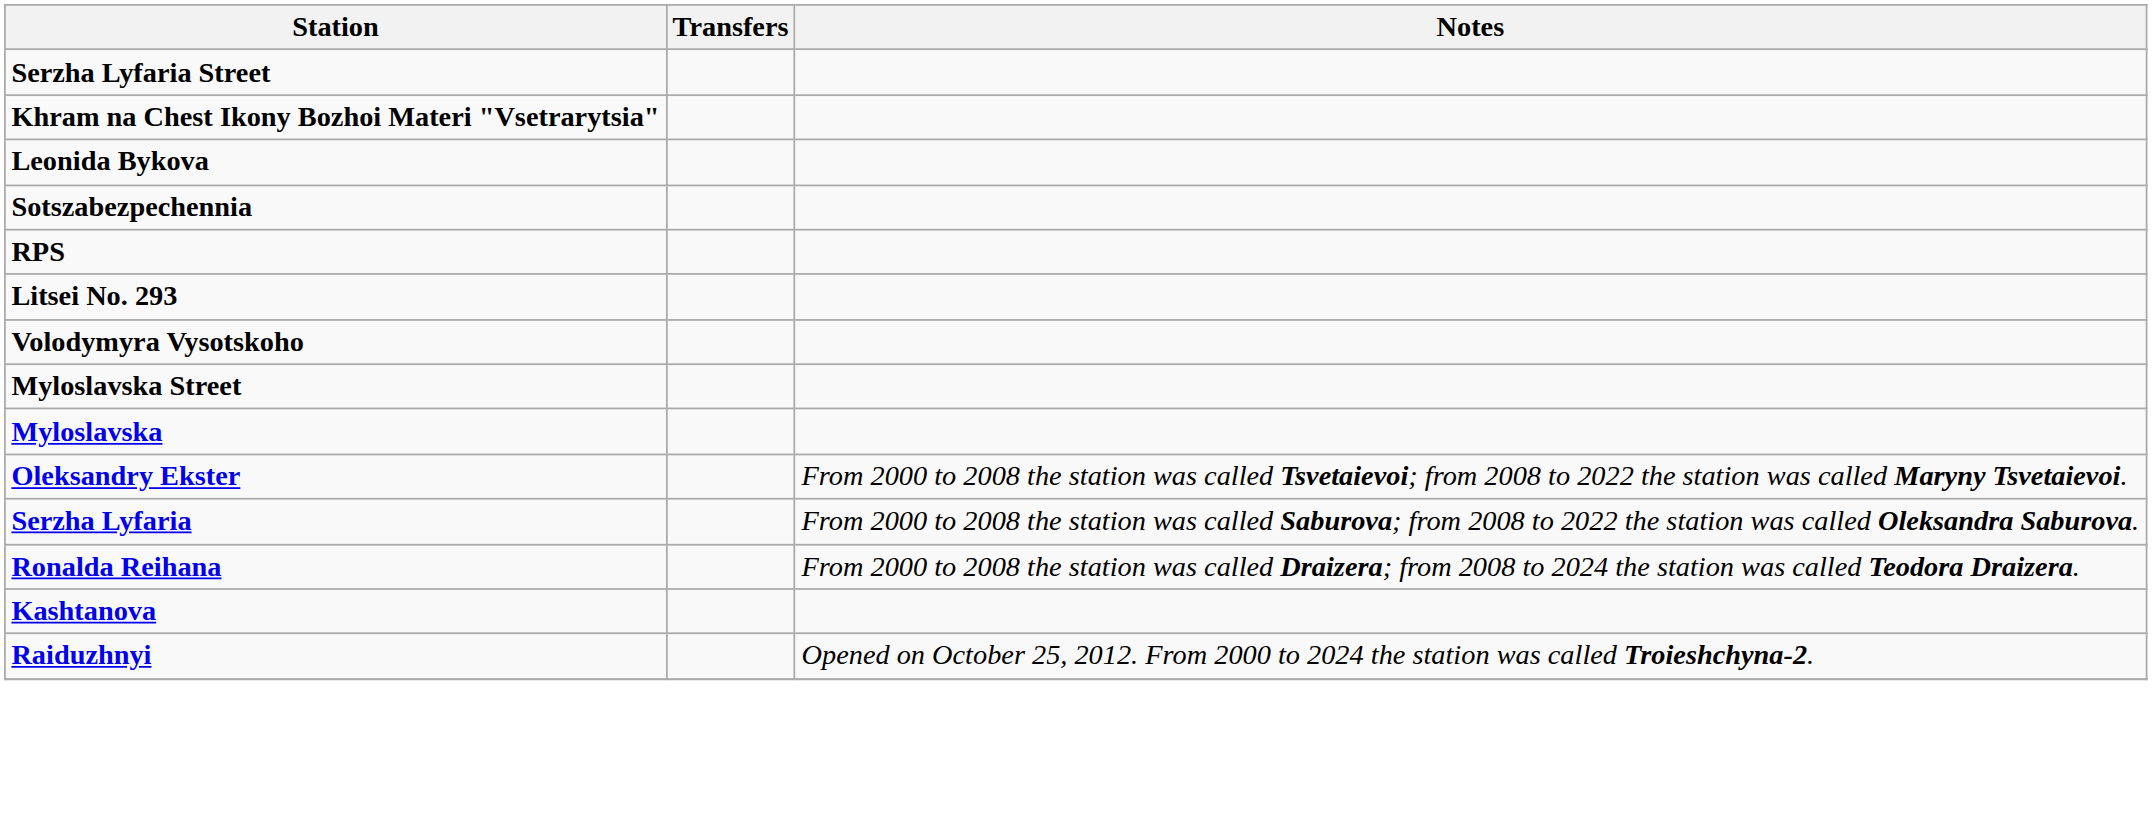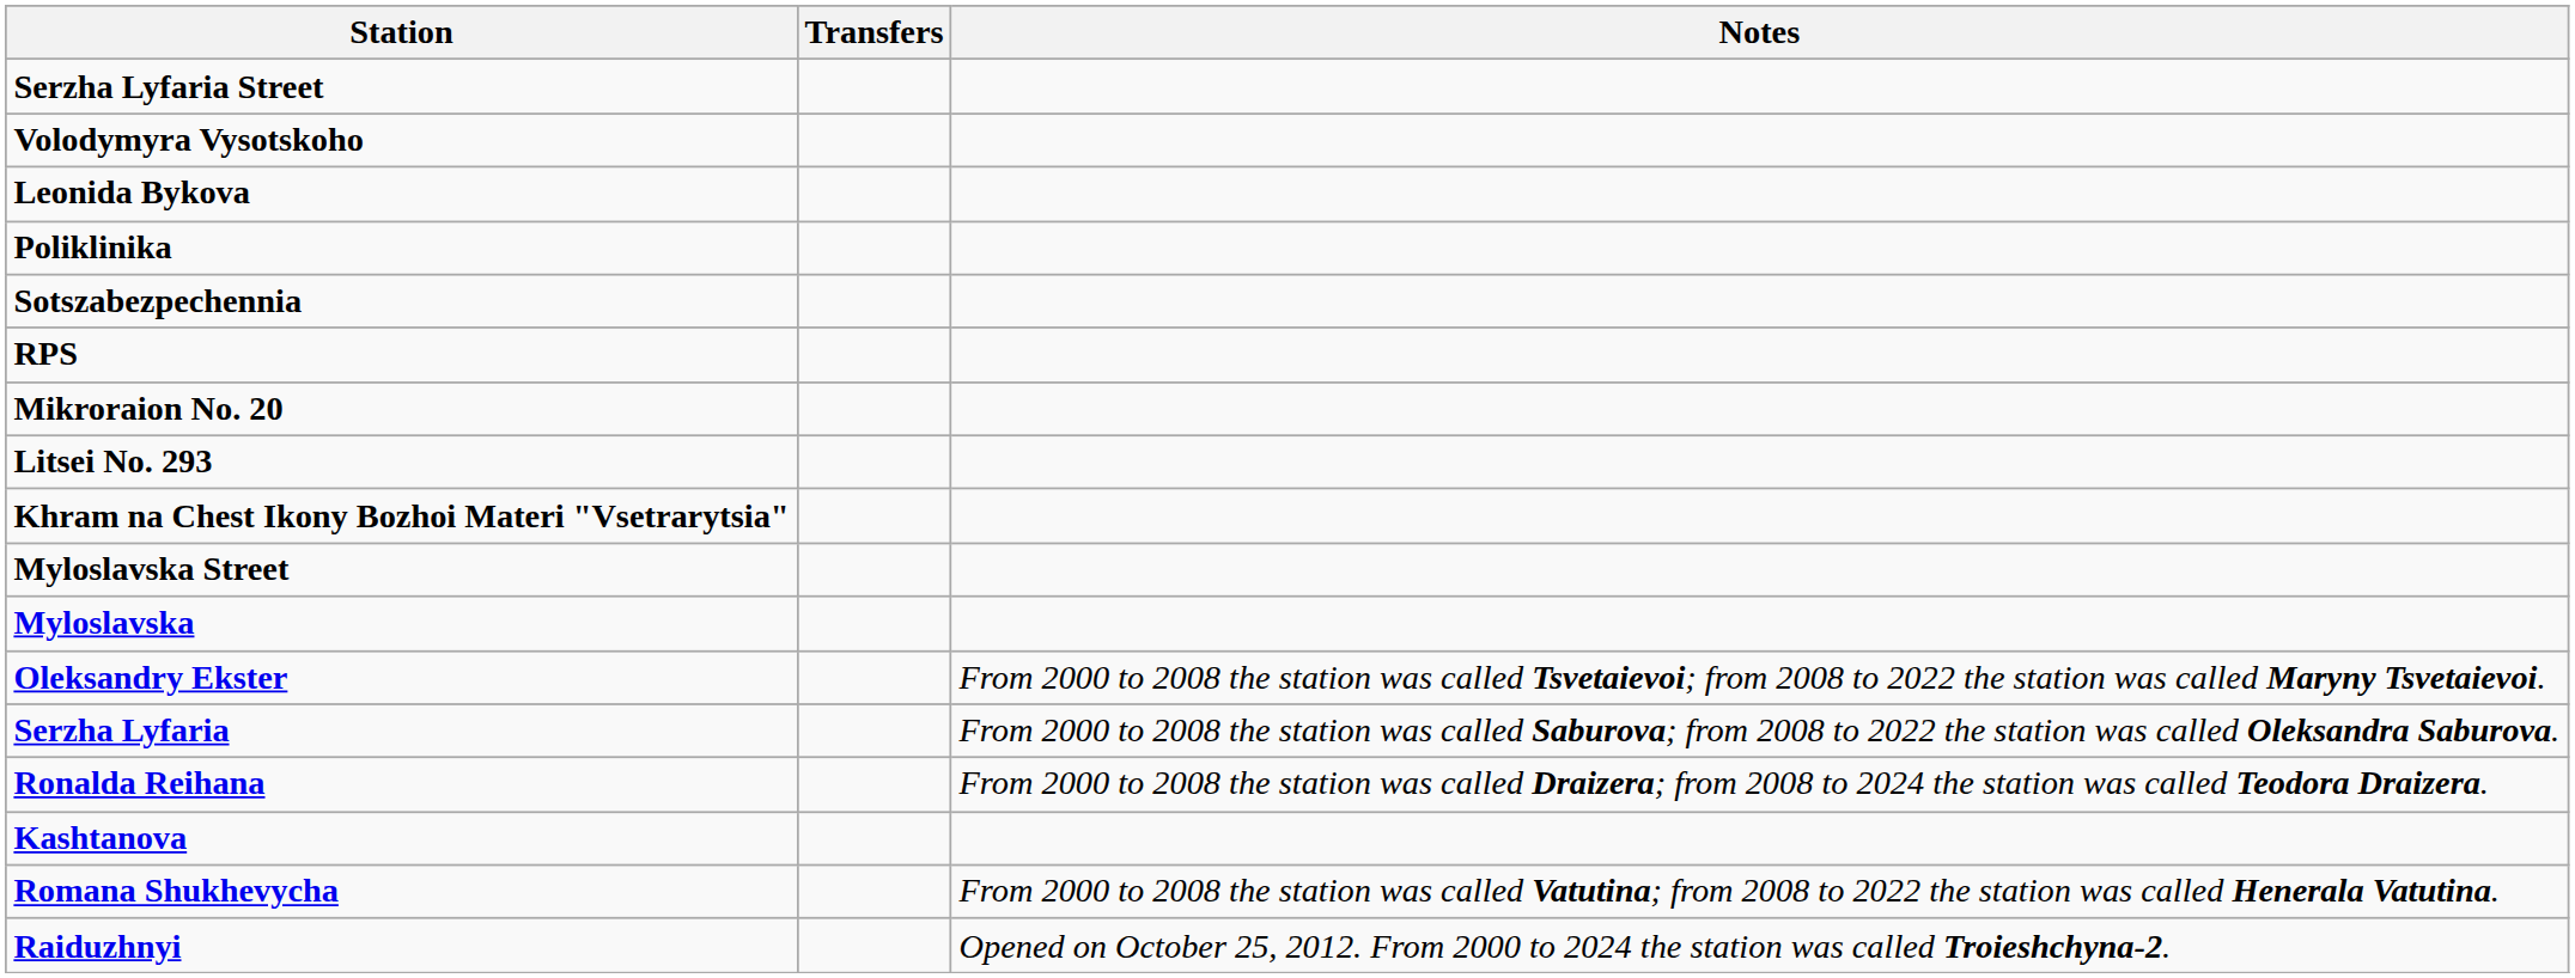 <table class="wikitable">
 <tr>
 <th>Station</th>
 <th>Transfers</th>
 <th>Notes</th>
 </tr>
 <tr>
 <td><strong>Serzha Lyfaria Street</strong></td>
 <td></td>
 <td></td>
 </tr>
 <tr>
-<td><strong>Khram na Chest Ikony Bozhoi Materi "Vsetrarytsia"</strong></td>
+<td><strong>Volodymyra Vysotskoho</strong></td>
 <td></td>
 <td></td>
 </tr>
 <tr>
 <td><strong>Leonida Bykova</strong></td>
+<td></td>
+<td></td>
+</tr>
+<tr>
+<td><strong>Poliklinika</strong></td>
 <td></td>
 <td></td>
 </tr>
 <tr>
 <td><strong>Sotszabezpechennia</strong></td>
 <td></td>
 <td></td>
 </tr>
 <tr>
 <td><strong>RPS</strong></td>
 <td></td>
 <td></td>
 </tr>
 <tr>
+<td><strong>Mikroraion No. 20</strong></td>
+<td></td>
+<td></td>
+</tr>
+<tr>
 <td><strong>Litsei No. 293</strong></td>
 <td></td>
 <td></td>
 </tr>
 <tr>
-<td><strong>Volodymyra Vysotskoho</strong></td>
+<td><strong>Khram na Chest Ikony Bozhoi Materi "Vsetrarytsia"</strong></td>
 <td></td>
 <td></td>
 </tr>
 <tr>
 <td><strong>Myloslavska Street</strong></td>
 <td></td>
 <td></td>
 </tr>
 <tr>
 <td><strong><a href='#'>Myloslavska</a></strong></td>
 <td> </td>
 <td></td>
 </tr>
 <tr>
 <td><strong><a href='#'>Oleksandry Ekster</a></strong></td>
 <td> </td>
 <td><em>From 2000 to 2008 the station was called <strong>Tsvetaievoi</strong>; from 2008 to 2022 the station was called <strong>Maryny Tsvetaievoi</strong>.</em></td>
 </tr>
 <tr>
 <td><strong><a href='#'>Serzha Lyfaria</a></strong></td>
 <td> </td>
 <td><em>From 2000 to 2008 the station was called <strong>Saburova</strong>; from 2008 to 2022 the station was called <strong>Oleksandra Saburova</strong>.</em></td>
 </tr>
 <tr>
 <td><strong><a href='#'>Ronalda Reihana</a></strong></td>
 <td> </td>
 <td><em>From 2000 to 2008 the station was called <strong>Draizera</strong>; from 2008 to 2024 the station was called <strong>Teodora Draizera</strong>.</em></td>
 </tr>
 <tr>
 <td><strong><a href='#'>Kashtanova</a></strong></td>
 <td> </td>
 <td></td>
 </tr>
 <tr>
+<td><strong><a href='#'>Romana Shukhevycha</a></strong></td>
+<td> </td>
+<td><em>From 2000 to 2008 the station was called <strong>Vatutina</strong>; from 2008 to 2022 the station was called <strong>Henerala Vatutina</strong>.</em></td>
+</tr>
+<tr>
 <td><strong><a href='#'>Raiduzhnyi</a></strong></td>
 <td>  </td>
 <td><em>Opened on October 25, 2012. From 2000 to 2024 the station was called <strong>Troieshchyna-2</strong>.</em></td>
 </tr>
 <tr>
 </tr>
 </table>
